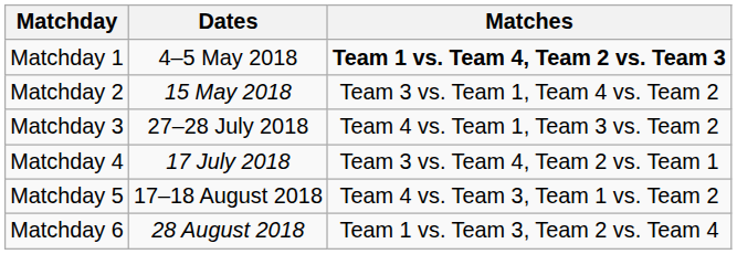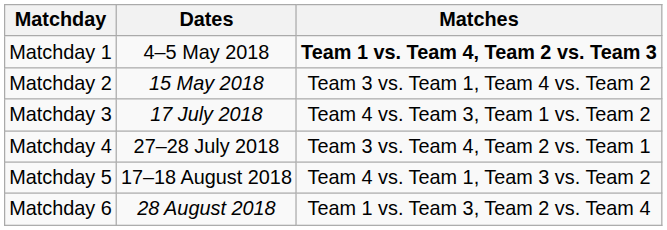 <table class="wikitable" style="text-align:center">
 <tr>
 <th>Matchday</th>
 <th>Dates</th>
 <th>Matches</th>
 </tr>
 <tr>
 <td>Matchday 1</td>
 <td>4–5 May 2018</td>
 <td><strong>Team 1 vs. Team 4, Team 2 vs. Team 3</strong></td>
 </tr>
 <tr>
 <td>Matchday 2</td>
 <td><em>15 May 2018</em></td>
 <td>Team 3 vs. Team 1, Team 4 vs. Team 2</td>
 </tr>
 <tr>
 <td>Matchday 3</td>
-<td>27–28 July 2018</td>
-<td>Team 4 vs. Team 1, Team 3 vs. Team 2</td>
+<td><em>17 July 2018</em></td>
+<td>Team 4 vs. Team 3, Team 1 vs. Team 2</td>
 </tr>
 <tr>
 <td>Matchday 4</td>
-<td><em>17 July 2018</em></td>
+<td>27–28 July 2018</td>
 <td>Team 3 vs. Team 4, Team 2 vs. Team 1</td>
 </tr>
 <tr>
 <td>Matchday 5</td>
 <td>17–18 August 2018</td>
-<td>Team 4 vs. Team 3, Team 1 vs. Team 2</td>
+<td>Team 4 vs. Team 1, Team 3 vs. Team 2</td>
 </tr>
 <tr>
 <td>Matchday 6</td>
 <td><em>28 August 2018</em></td>
 <td>Team 1 vs. Team 3, Team 2 vs. Team 4</td>
 </tr>
 </table>
